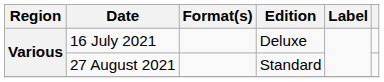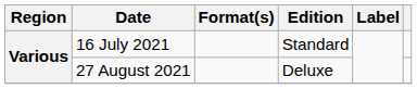 <table class="wikitable plainrowheaders">
 <tr>
 <th scope="col">Region</th>
 <th scope="col">Date</th>
 <th scope="col">Format(s)</th>
 <th scope="col">Edition</th>
 <th scope="col">Label</th>
 <th scope="col"></th>
 </tr>
 <tr>
 <th rowspan="2" scope="row">Various</th>
 <td>16 July 2021</td>
 <td></td>
-<td>Deluxe</td>
+<td>Standard</td>
 <td rowspan="2"></td>
 <td style="text-align:center;"></td>
 </tr>
 <tr>
 <td>27 August 2021</td>
 <td></td>
-<td>Standard</td>
+<td>Deluxe</td>
 <td style="text-align:center;"></td>
 </tr>
 <tr>
 </tr>
 </table>
